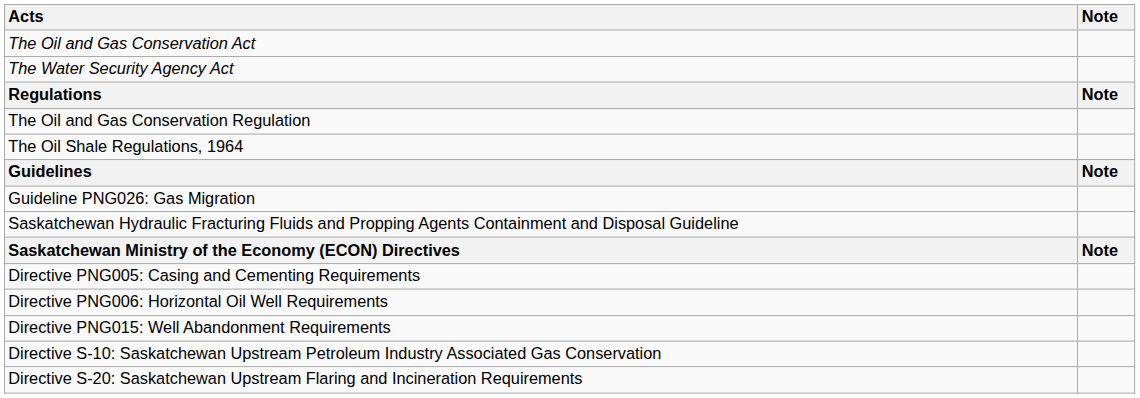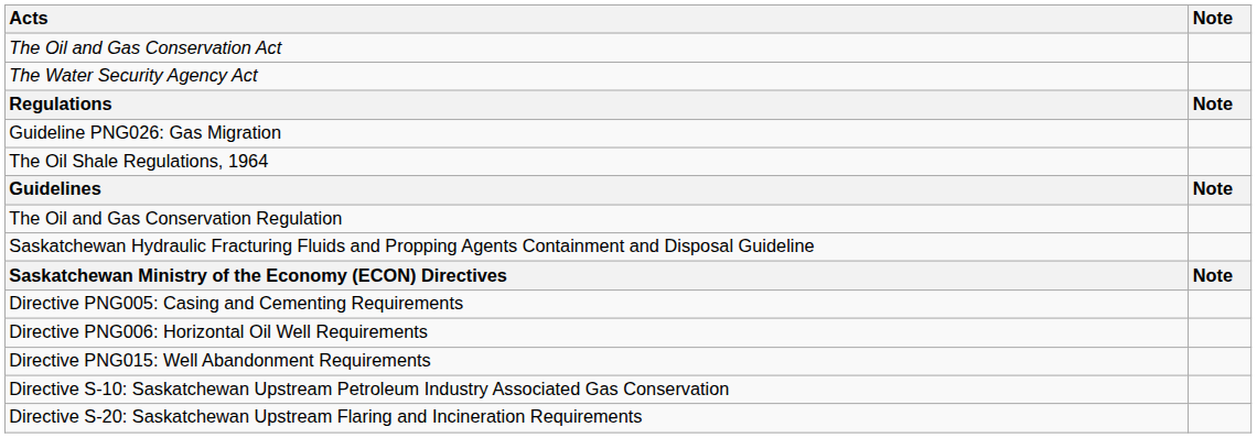 <table class="wikitable" style="width: 70%; height: 14em;">
 <tr>
 <th style="text-align:left;">Acts</th>
 <th style="text-align:left;">Note</th>
 </tr>
 <tr>
 <td><em>The Oil and Gas Conservation Act</em></td>
 <td style="width: 3em;"></td>
 </tr>
 <tr>
 <td><em>The Water Security Agency Act</em></td>
 <td></td>
 </tr>
 <tr>
 <th style="text-align:left;">Regulations</th>
 <th style="text-align:left;">Note</th>
 </tr>
 <tr>
-<td>The Oil and Gas Conservation Regulation</td>
+<td>Guideline PNG026: Gas Migration</td>
 <td></td>
 </tr>
 <tr>
 <td>The Oil Shale Regulations, 1964</td>
 <td></td>
 </tr>
 <tr>
 <th style="text-align:left;">Guidelines</th>
 <th style="text-align:left;">Note</th>
 </tr>
 <tr>
-<td>Guideline PNG026: Gas Migration</td>
+<td>The Oil and Gas Conservation Regulation</td>
 <td></td>
 </tr>
 <tr>
 <td>Saskatchewan Hydraulic Fracturing Fluids and Propping Agents Containment and Disposal Guideline</td>
 <td></td>
 </tr>
 <tr>
 <th style="text-align:left;">Saskatchewan Ministry of the Economy (ECON) Directives</th>
 <th style="text-align:left;">Note</th>
 </tr>
 <tr>
 <td>Directive PNG005: Casing and Cementing Requirements</td>
 <td></td>
 </tr>
 <tr>
 <td>Directive PNG006: Horizontal Oil Well Requirements</td>
 <td></td>
 </tr>
 <tr>
 <td>Directive PNG015: Well Abandonment Requirements</td>
 <td></td>
 </tr>
 <tr>
 <td>Directive S-10: Saskatchewan Upstream Petroleum Industry Associated Gas Conservation</td>
 <td></td>
 </tr>
 <tr>
 <td>Directive S-20: Saskatchewan Upstream Flaring and Incineration Requirements</td>
 <td></td>
 </tr>
 </table>
